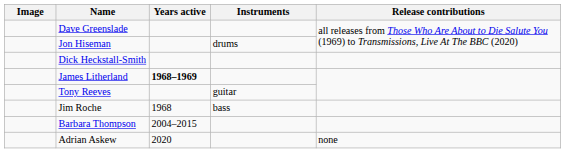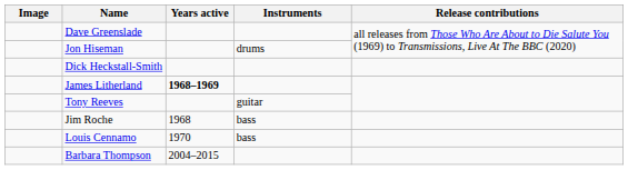 <table class="wikitable" width="100%" border="1">
 <tr>
 <th width="75">Image</th>
 <th width="140">Name</th>
 <th width="90">Years active</th>
 <th width="160">Instruments</th>
 <th>Release contributions</th>
 </tr>
 <tr>
 <td></td>
 <td><a href='#'>Dave Greenslade</a></td>
 <td></td>
 <td></td>
 <td rowspan="2">all releases from <em><a href='#'>Those Who Are About to Die Salute You</a></em> (1969) to <em>Transmissions, Live At The BBC</em> (2020)</td>
 </tr>
 <tr>
 <td></td>
 <td><a href='#'>Jon Hiseman</a></td>
 <td></td>
 <td>drums</td>
 </tr>
 <tr>
 <td></td>
 <td><a href='#'>Dick Heckstall-Smith</a></td>
 <td></td>
 <td></td>
 <td></td>
 </tr>
 <tr>
 <td></td>
 <td><a href='#'>James Litherland</a></td>
 <td><strong>1968–1969</strong></td>
 <td></td>
 <td rowspan="2"></td>
 </tr>
 <tr>
 <td></td>
 <td><a href='#'>Tony Reeves</a></td>
 <td></td>
 <td>guitar</td>
 </tr>
 <tr>
 <td></td>
 <td>Jim Roche</td>
 <td>1968</td>
 <td>bass</td>
 <td></td>
 </tr>
 <tr>
 <td></td>
+<td><a href='#'>Louis Cennamo</a></td>
+<td>1970</td>
+<td>bass</td>
+<td></td>
+</tr>
+<tr>
+<td></td>
 <td><a href='#'>Barbara Thompson</a></td>
 <td>2004–2015 </td>
 <td></td>
 <td></td>
 </tr>
-<tr>
-<td></td>
-<td>Adrian Askew</td>
-<td>2020</td>
-<td></td>
-<td>none</td>
-</tr>
 </table>
